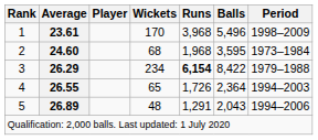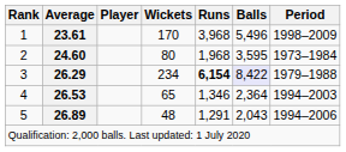 <table class="wikitable plainrowheaders sortable">
 <tr>
 <th scope=col>Rank</th>
 <th scope=col>Average</th>
 <th scope=col>Player</th>
 <th scope=col>Wickets</th>
 <th scope=col>Runs</th>
 <th scope=col>Balls</th>
 <th scope=col>Period</th>
 </tr>
 <tr>
 <td align=center>1</td>
 <th scope=row style=text-align:center;>23.61</th>
 <td></td>
 <td align=center>170</td>
 <td align=center>3,968</td>
 <td align=center>5,496</td>
 <td>1998–2009</td>
 </tr>
 <tr>
 <td align=center>2</td>
 <th scope=row style=text-align:center;>24.60</th>
 <td></td>
-<td align=center>68</td>
+<td align=center>80</td>
 <td align=center>1,968</td>
 <td align=center>3,595</td>
 <td>1973–1984</td>
 </tr>
 <tr>
 <td align=center>3</td>
 <th scope=row style=text-align:center;>26.29</th>
 <td></td>
 <td align=center>234</td>
 <td align=center><strong>6,154</strong></td>
-<td align=center>8,422</td>
+<td align=center style="background: lavender;">8,422</td>
 <td>1979–1988</td>
 </tr>
 <tr>
 <td align=center>4</td>
-<th scope=row style=text-align:center;>26.55</th>
+<th scope=row style=text-align:center;>26.53</th>
 <td></td>
 <td align=center>65</td>
-<td align=center>1,726</td>
+<td align=center>1,346</td>
 <td align=center>2,364</td>
 <td>1994–2003</td>
 </tr>
 <tr>
 <td align=center>5</td>
 <th scope=row style=text-align:center;>26.89</th>
 <td></td>
 <td align=center>48</td>
 <td align=center>1,291</td>
 <td align=center>2,043</td>
 <td>1994–2006</td>
 </tr>
 <tr class=sortbottom>
 <td colspan=7><small>Qualification: 2,000 balls. Last updated: 1 July 2020</small></td>
 </tr>
 </table>
